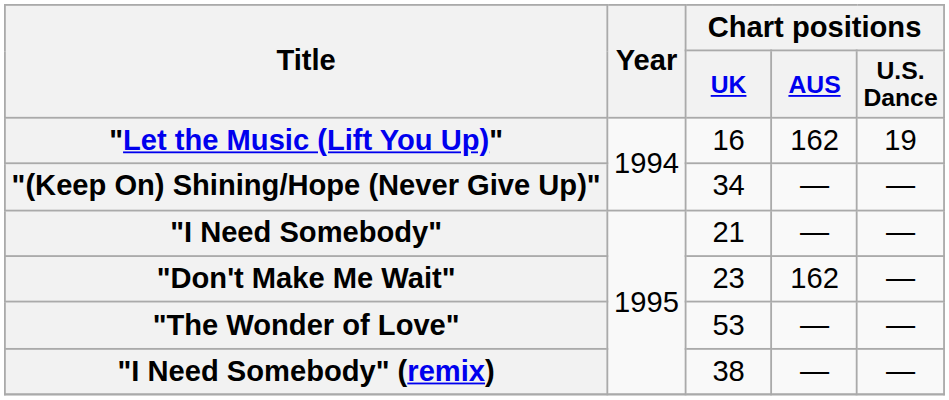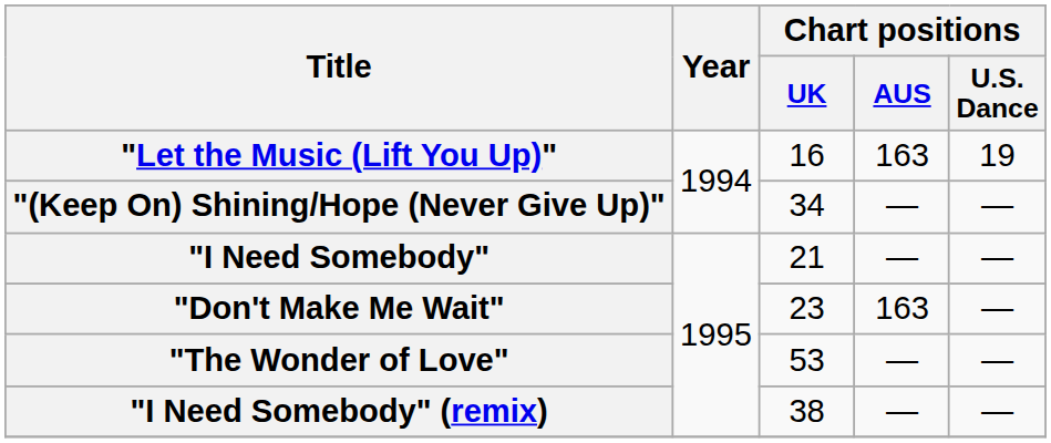 <table class="wikitable plainrowheaders" style="text-align:center;">
 <tr>
 <th rowspan="2">Title</th>
 <th rowspan="2">Year</th>
 <th colspan="3">Chart positions</th>
 </tr>
 <tr>
 <th scope="col" style="width:3em;font-size:85%;"><a href='#'>UK</a><br></th>
 <th scope="col" style="width:3em;font-size:85%;"><a href='#'>AUS</a><br></th>
 <th scope="col" style="width:3em;font-size:85%;">U.S. Dance<br></th>
 </tr>
 <tr>
 <th scope="row">"<a href='#'>Let the Music (Lift You Up)</a>"</th>
 <td rowspan="2">1994</td>
 <td>16</td>
-<td>162</td>
+<td>163</td>
 <td>19</td>
 </tr>
 <tr>
 <th scope="row">"(Keep On) Shining/Hope (Never Give Up)"</th>
 <td>34</td>
 <td>—</td>
 <td>—</td>
 </tr>
 <tr>
 <th scope="row">"I Need Somebody"</th>
 <td rowspan="4">1995</td>
 <td>21</td>
 <td>—</td>
 <td>—</td>
 </tr>
 <tr>
 <th scope="row">"Don't Make Me Wait"</th>
 <td>23</td>
-<td>162</td>
+<td>163</td>
 <td>—</td>
 </tr>
 <tr>
 <th scope="row">"The Wonder of Love"</th>
 <td>53</td>
 <td>—</td>
 <td>—</td>
 </tr>
 <tr>
 <th scope="row">"I Need Somebody" (<a href='#'>remix</a>)</th>
 <td>38</td>
 <td>—</td>
 <td>—</td>
 </tr>
 <tr>
 </tr>
 </table>
